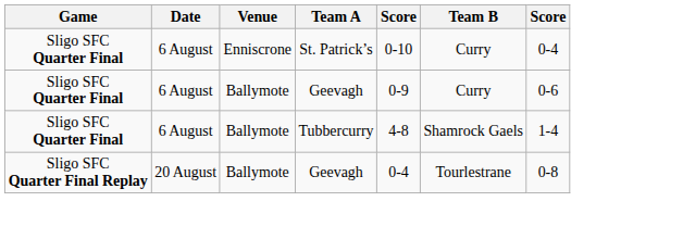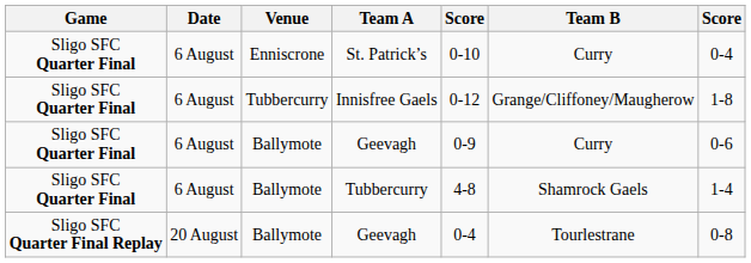 <table class="wikitable">
 <tr>
 <th>Game</th>
 <th>Date</th>
 <th>Venue</th>
 <th>Team A</th>
 <th>Score</th>
 <th>Team B</th>
 <th>Score</th>
 </tr>
 <tr align="center">
 <td>Sligo SFC<br><strong>Quarter Final</strong></td>
 <td>6 August</td>
 <td>Enniscrone</td>
 <td>St. Patrick’s</td>
 <td>0-10</td>
 <td>Curry</td>
 <td>0-4</td>
+</tr>
+<tr align="center">
+<td>Sligo SFC<br><strong>Quarter Final</strong></td>
+<td>6 August</td>
+<td>Tubbercurry</td>
+<td>Innisfree Gaels</td>
+<td>0-12</td>
+<td>Grange/Cliffoney/Maugherow</td>
+<td>1-8</td>
 </tr>
 <tr align="center">
 <td>Sligo SFC<br><strong>Quarter Final</strong></td>
 <td>6 August</td>
 <td>Ballymote</td>
 <td>Geevagh</td>
 <td>0-9</td>
 <td>Curry</td>
 <td>0-6</td>
 </tr>
 <tr align="center">
 <td>Sligo SFC<br><strong>Quarter Final</strong></td>
 <td>6 August</td>
 <td>Ballymote</td>
 <td>Tubbercurry</td>
 <td>4-8</td>
 <td>Shamrock Gaels</td>
 <td>1-4</td>
 </tr>
 <tr align="center">
 <td>Sligo SFC<br><strong>Quarter Final Replay</strong></td>
 <td>20 August</td>
 <td>Ballymote</td>
 <td>Geevagh</td>
 <td>0-4</td>
 <td>Tourlestrane</td>
 <td>0-8</td>
 </tr>
 </table>
